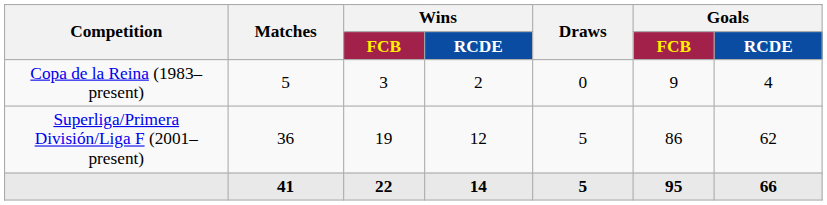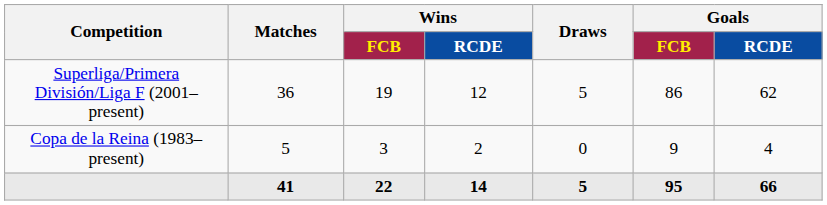 <table class="wikitable sortable" style="text-align:center; width:60%;">
 <tr>
 <th rowspan="2" style="width:10%;">Competition</th>
 <th rowspan="2" style="width:5%;">Matches</th>
 <th colspan="2" style="width:10%;">Wins</th>
 <th rowspan="2" style="width:5%;">Draws</th>
 <th colspan="2" style="width:10%;">Goals</th>
 </tr>
 <tr>
 <th style="color:#fff000; background-color:#A2214B;">FCB</th>
 <th style="color:#fff; background-color:#094ca1;">RCDE</th>
 <th style="color:#fff000; background-color:#A2214B;">FCB</th>
 <th style="color:#fff; background-color:#094ca1;">RCDE</th>
 </tr>
 <tr>
+<td><a href='#'>Superliga/Primera División/Liga F</a> (2001–present)</td>
+<td>36</td>
+<td>19</td>
+<td>12</td>
+<td>5</td>
+<td>86</td>
+<td>62</td>
+</tr>
+<tr>
 <td><a href='#'>Copa de la Reina</a> (1983–present)</td>
 <td>5</td>
 <td>3</td>
 <td>2</td>
 <td>0</td>
 <td>9</td>
 <td>4</td>
-</tr>
-<tr>
-<td><a href='#'>Superliga/Primera División/Liga F</a> (2001–present)</td>
-<td>36</td>
-<td>19</td>
-<td>12</td>
-<td>5</td>
-<td>86</td>
-<td>62</td>
 </tr>
 <tr bgcolor="E9E9E9">
 <td></td>
 <td><strong>41</strong></td>
 <td><strong>22</strong></td>
 <td><strong>14</strong></td>
 <td><strong>5</strong></td>
 <td><strong>95</strong></td>
 <td><strong>66</strong></td>
 </tr>
 </table>
